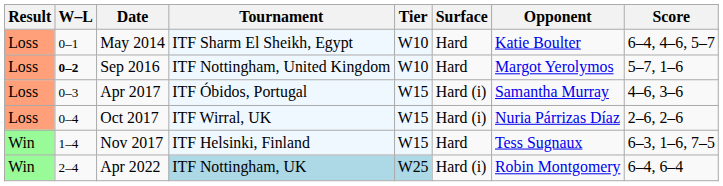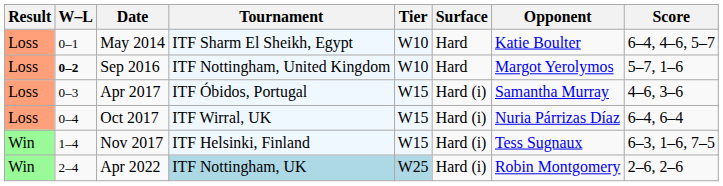 <table class="sortable wikitable">
 <tr>
 <th>Result</th>
 <th class="unsortable">W–L</th>
 <th>Date</th>
 <th>Tournament</th>
 <th>Tier</th>
 <th>Surface</th>
 <th>Opponent</th>
 <th class="unsortable">Score</th>
 </tr>
 <tr>
 <td style="background:#ffa07a;">Loss</td>
 <td><small>0–1</small></td>
 <td>May 2014</td>
 <td style="background:#f0f8ff;">ITF Sharm El Sheikh, Egypt</td>
 <td style="background:#f0f8ff;">W10</td>
 <td>Hard</td>
 <td> <a href='#'>Katie Boulter</a></td>
 <td>6–4, 4–6, 5–7</td>
 </tr>
 <tr>
 <td style="background:#ffa07a;">Loss</td>
 <td><strong><small>0–2</small></strong></td>
 <td>Sep 2016</td>
 <td style="background:#f0f8ff;">ITF Nottingham, United Kingdom</td>
 <td style="background:#f0f8ff;">W10</td>
 <td>Hard</td>
 <td> <a href='#'>Margot Yerolymos</a></td>
 <td>5–7, 1–6</td>
 </tr>
 <tr>
 <td style="background:#ffa07a;">Loss</td>
 <td><small>0–3</small></td>
 <td>Apr 2017</td>
 <td style="background:#f0f8ff;">ITF Óbidos, Portugal</td>
 <td style="background:#f0f8ff;">W15</td>
 <td>Hard (i)</td>
 <td> <a href='#'>Samantha Murray</a></td>
 <td>4–6, 3–6</td>
 </tr>
 <tr>
 <td style="background:#ffa07a;">Loss</td>
 <td><small>0–4</small></td>
 <td>Oct 2017</td>
 <td style="background:#f0f8ff;">ITF Wirral, UK</td>
 <td style="background:#f0f8ff;">W15</td>
 <td>Hard (i)</td>
 <td> <a href='#'>Nuria Párrizas Díaz</a></td>
-<td>2–6, 2–6</td>
+<td>6–4, 6–4</td>
 </tr>
 <tr>
 <td style="background:#98fb98;">Win</td>
 <td><small>1–4</small></td>
 <td>Nov 2017</td>
 <td style="background:#f0f8ff;">ITF Helsinki, Finland</td>
 <td style="background:#f0f8ff;">W15</td>
-<td>Hard</td>
+<td>Hard (i)</td>
 <td> <a href='#'>Tess Sugnaux</a></td>
 <td>6–3, 1–6, 7–5</td>
 </tr>
 <tr>
 <td style="background:#98fb98;">Win</td>
 <td><small>2–4</small></td>
 <td>Apr 2022</td>
 <td style="background:lightblue;">ITF Nottingham, UK</td>
 <td style="background:lightblue;">W25</td>
 <td>Hard (i)</td>
 <td> <a href='#'>Robin Montgomery</a></td>
-<td>6–4, 6–4</td>
+<td>2–6, 2–6</td>
 </tr>
 </table>
